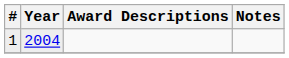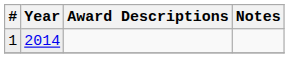 <table class="wikitable">
 <tr>
 <th>#</th>
 <th>Year</th>
 <th>Award Descriptions</th>
 <th>Notes</th>
 </tr>
 <tr>
 <td style="background:#eeeeee">1</td>
-<td style="background:#eeeeee"><a href='#'>2004</a></td>
+<td style="background:#eeeeee"><a href='#'>2014</a></td>
 <td></td>
 <td></td>
 </tr>
 <tr>
 </tr>
 </table>
